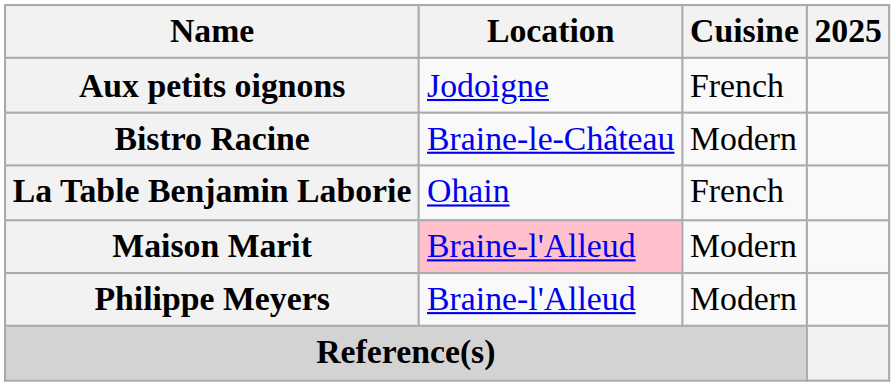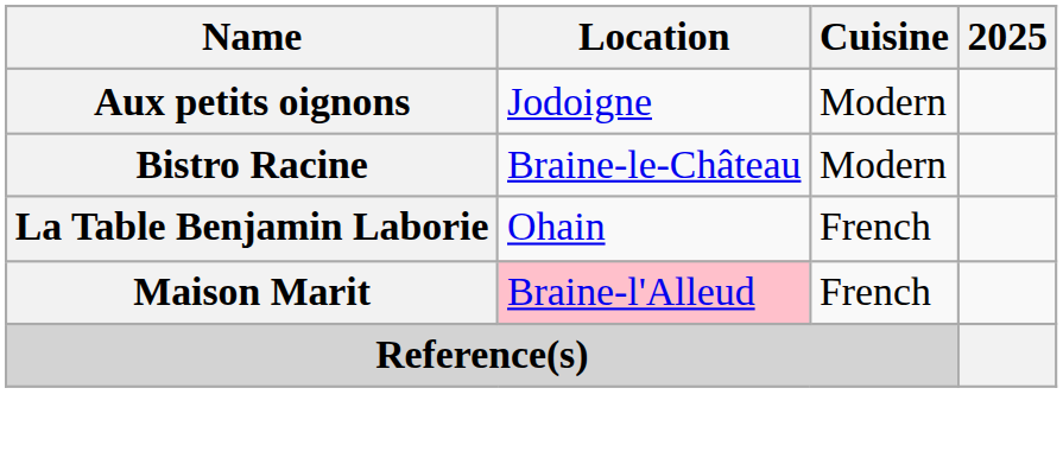 <table class="wikitable sortable plainrowheaders" style="text-align:left;">
 <tr>
 <th scope="col">Name</th>
 <th scope="col">Location</th>
 <th scope="col">Cuisine</th>
 <th>2025</th>
 </tr>
 <tr>
 <th scope="row">Aux petits oignons</th>
 <td><a href='#'>Jodoigne</a></td>
-<td>French</td>
+<td>Modern</td>
 <td></td>
 </tr>
 <tr>
 <th scope="row">Bistro Racine</th>
 <td><a href='#'>Braine-le-Château</a></td>
 <td>Modern</td>
 <td></td>
 </tr>
 <tr>
 <th scope="row">La Table Benjamin Laborie</th>
 <td><a href='#'>Ohain</a></td>
 <td>French</td>
 <td></td>
 </tr>
 <tr>
 <th scope="row">Maison Marit</th>
 <td style="background: pink;"><a href='#'>Braine-l'Alleud</a></td>
-<td>Modern</td>
-<td></td>
-</tr>
-<tr>
-<th scope="row">Philippe Meyers</th>
-<td><a href='#'>Braine-l'Alleud</a></td>
-<td>Modern</td>
+<td>French</td>
 <td></td>
 </tr>
 <tr>
 <th colspan="3" style="text-align: center;background: lightgray;">Reference(s)</th>
 <th></th>
 </tr>
 </table>
